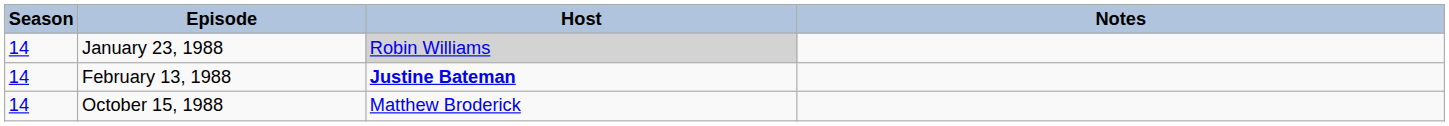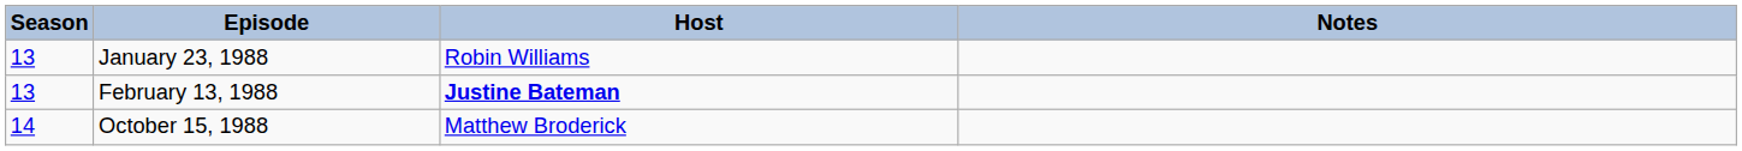 <table class="wikitable" style="width:100%;">
 <tr>
 <th style="background:#B0C4DE;" width="5%">Season</th>
 <th style="background:#B0C4DE;" width="20%">Episode</th>
 <th style="background:#B0C4DE;" width="30%">Host</th>
 <th style="background:#B0C4DE;" width="45%">Notes</th>
 </tr>
 <tr>
-<td><a href='#'>14</a></td>
+<td><a href='#'>13</a></td>
 <td>January 23, 1988</td>
-<td style="background: lightgrey;"><a href='#'>Robin Williams</a></td>
+<td><a href='#'>Robin Williams</a></td>
 <td></td>
 </tr>
 <tr>
-<td><a href='#'>14</a></td>
+<td><a href='#'>13</a></td>
 <td>February 13, 1988</td>
 <td><strong><a href='#'>Justine Bateman</a></strong></td>
 <td></td>
 </tr>
 <tr>
 <td><a href='#'>14</a></td>
 <td>October 15, 1988</td>
 <td><a href='#'>Matthew Broderick</a></td>
 <td></td>
 </tr>
 </table>
